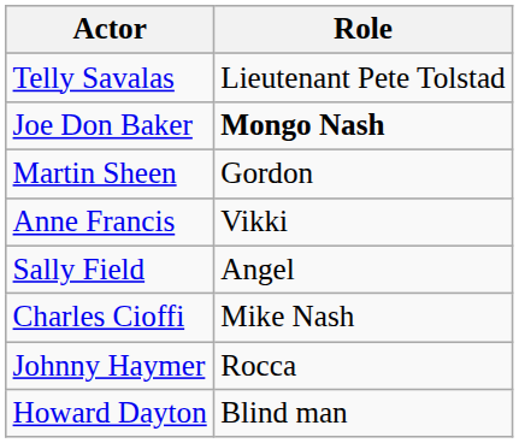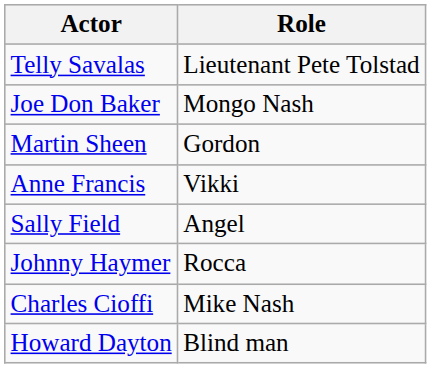 <table class="wikitable">
 <tr>
 <th>Actor</th>
 <th>Role</th>
 </tr>
 <tr>
 <td><a href='#'>Telly Savalas</a></td>
 <td>Lieutenant Pete Tolstad</td>
 </tr>
 <tr>
 <td><a href='#'>Joe Don Baker</a></td>
-<td><strong>Mongo Nash</strong></td>
+<td>Mongo Nash</td>
 </tr>
 <tr>
 <td><a href='#'>Martin Sheen</a></td>
 <td>Gordon</td>
 </tr>
 <tr>
 <td><a href='#'>Anne Francis</a></td>
 <td>Vikki</td>
 </tr>
 <tr>
 <td><a href='#'>Sally Field</a></td>
 <td>Angel</td>
 </tr>
 <tr>
+<td><a href='#'>Johnny Haymer</a></td>
+<td>Rocca</td>
+</tr>
+<tr>
 <td><a href='#'>Charles Cioffi</a></td>
 <td>Mike Nash</td>
-</tr>
-<tr>
-<td><a href='#'>Johnny Haymer</a></td>
-<td>Rocca</td>
 </tr>
 <tr>
 <td><a href='#'>Howard Dayton</a></td>
 <td>Blind man</td>
 </tr>
 </table>
